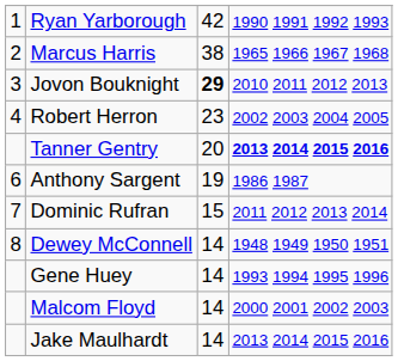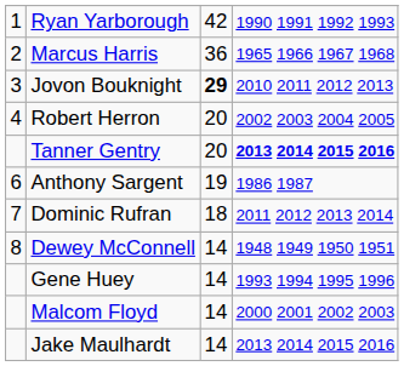 <table class="wikitable">
 <tr>
 </tr>
 <tr>
 <td>1</td>
 <td><a href='#'>Ryan Yarborough</a></td>
 <td>42</td>
 <td style="font-size:80%;"><a href='#'>1990</a> <a href='#'>1991</a> <a href='#'>1992</a> <a href='#'>1993</a></td>
 </tr>
 <tr>
 <td>2</td>
 <td><a href='#'>Marcus Harris</a></td>
-<td>38</td>
+<td>36</td>
 <td style="font-size:80%;"><a href='#'>1965</a> <a href='#'>1966</a> <a href='#'>1967</a> <a href='#'>1968</a></td>
 </tr>
 <tr>
 <td>3</td>
 <td>Jovon Bouknight</td>
 <td><strong>29</strong></td>
 <td style="font-size:80%;"><a href='#'>2010</a> <a href='#'>2011</a> <a href='#'>2012</a> <a href='#'>2013</a></td>
 </tr>
 <tr>
 <td>4</td>
 <td>Robert Herron</td>
-<td>23</td>
+<td>20</td>
 <td style="font-size:80%;"><a href='#'>2002</a> <a href='#'>2003</a> <a href='#'>2004</a> <a href='#'>2005</a></td>
 </tr>
 <tr>
 <td></td>
 <td><a href='#'>Tanner Gentry</a></td>
 <td>20</td>
 <td style="font-size:80%;"><strong><a href='#'>2013</a> <a href='#'>2014</a> <a href='#'>2015</a> <a href='#'>2016</a></strong></td>
 </tr>
 <tr>
 <td>6</td>
 <td>Anthony Sargent</td>
 <td>19</td>
 <td style="font-size:80%;"><a href='#'>1986</a> <a href='#'>1987</a></td>
 </tr>
 <tr>
 <td>7</td>
 <td>Dominic Rufran</td>
-<td>15</td>
+<td>18</td>
 <td style="font-size:80%;"><a href='#'>2011</a> <a href='#'>2012</a> <a href='#'>2013</a> <a href='#'>2014</a></td>
 </tr>
 <tr>
 <td>8</td>
 <td><a href='#'>Dewey McConnell</a></td>
 <td>14</td>
 <td style="font-size:80%;"><a href='#'>1948</a> <a href='#'>1949</a> <a href='#'>1950</a> <a href='#'>1951</a></td>
 </tr>
 <tr>
 <td></td>
 <td>Gene Huey</td>
 <td>14</td>
 <td style="font-size:80%;"><a href='#'>1993</a> <a href='#'>1994</a> <a href='#'>1995</a> <a href='#'>1996</a></td>
 </tr>
 <tr>
 <td></td>
 <td><a href='#'>Malcom Floyd</a></td>
 <td>14</td>
 <td style="font-size:80%;"><a href='#'>2000</a> <a href='#'>2001</a> <a href='#'>2002</a> <a href='#'>2003</a></td>
 </tr>
 <tr>
 <td></td>
 <td>Jake Maulhardt</td>
 <td>14</td>
 <td style="font-size:80%;"><a href='#'>2013</a> <a href='#'>2014</a> <a href='#'>2015</a> <a href='#'>2016</a></td>
 </tr>
 </table>
